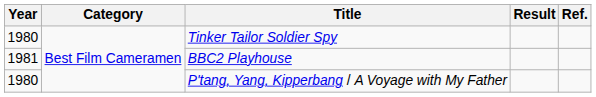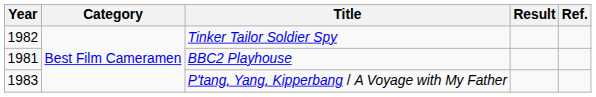 <table class="wikitable">
 <tr>
 <th>Year</th>
 <th>Category</th>
 <th>Title</th>
 <th>Result</th>
 <th>Ref.</th>
 </tr>
 <tr>
-<td>1980</td>
+<td>1982</td>
 <td rowspan=3><a href='#'>Best Film Cameramen</a></td>
 <td><em><a href='#'>Tinker Tailor Soldier Spy</a></em></td>
 <td></td>
 <td align="center"></td>
 </tr>
 <tr>
 <td>1981</td>
 <td><em><a href='#'>BBC2 Playhouse</a></em> </td>
 <td></td>
 <td align="center"></td>
 </tr>
 <tr>
-<td>1980</td>
+<td>1983</td>
 <td><em><a href='#'>P'tang, Yang, Kipperbang</a></em> / <em>A Voyage with My Father</em></td>
 <td></td>
 <td align="center"></td>
 </tr>
 </table>
